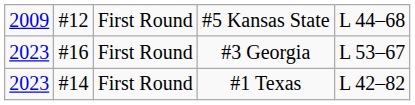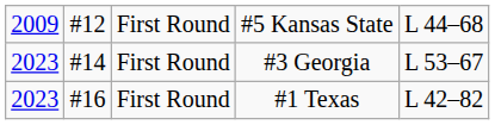 <table class="wikitable">
 <tr align="center">
 <td><a href='#'>2009</a></td>
 <td>#12</td>
 <td>First Round</td>
 <td>#5 Kansas State</td>
 <td>L 44–68</td>
 </tr>
 <tr align="center">
 <td><a href='#'>2023</a></td>
-<td>#16</td>
+<td>#14</td>
 <td>First Round</td>
 <td>#3 Georgia</td>
 <td>L 53–67</td>
 </tr>
 <tr align="center">
 <td><a href='#'>2023</a></td>
-<td>#14</td>
+<td>#16</td>
 <td>First Round</td>
 <td>#1 Texas</td>
 <td>L 42–82</td>
 </tr>
 </table>
